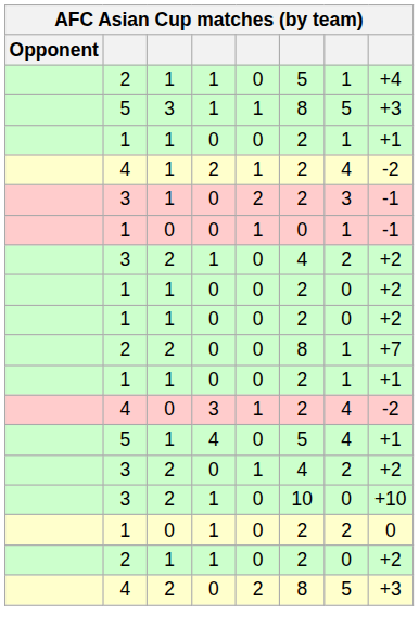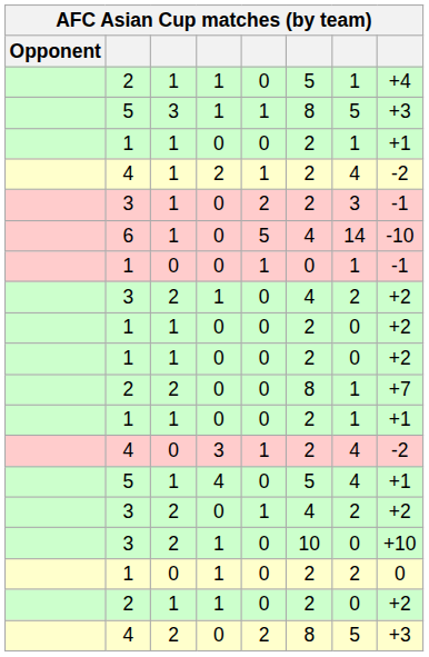 <table class="wikitable sortable" style="text-align: center;">
 <tr>
 <th colspan=8>AFC Asian Cup matches (by team)</th>
 </tr>
 <tr>
 <th width="30">Opponent</th>
 <th width="30"></th>
 <th width="30"></th>
 <th width="30"></th>
 <th width="30"></th>
 <th width="30"></th>
 <th width="30"></th>
 <th width="30"></th>
 </tr>
 <tr bgcolor=#CCFFCC>
 <td align="left"></td>
 <td>2</td>
 <td>1</td>
 <td>1</td>
 <td>0</td>
 <td>5</td>
 <td>1</td>
 <td>+4</td>
 </tr>
 <tr bgcolor=#CCFFCC>
 <td align="left"></td>
 <td>5</td>
 <td>3</td>
 <td>1</td>
 <td>1</td>
 <td>8</td>
 <td>5</td>
 <td>+3</td>
 </tr>
 <tr bgcolor=#CCFFCC>
 <td align="left"></td>
 <td>1</td>
 <td>1</td>
 <td>0</td>
 <td>0</td>
 <td>2</td>
 <td>1</td>
 <td>+1</td>
 </tr>
 <tr bgcolor=#FFFFCC>
 <td align="left"></td>
 <td>4</td>
 <td>1</td>
 <td>2</td>
 <td>1</td>
 <td>2</td>
 <td>4</td>
 <td>-2</td>
 </tr>
 <tr bgcolor=#FFCCCC>
 <td align="left"></td>
 <td>3</td>
 <td>1</td>
 <td>0</td>
 <td>2</td>
 <td>2</td>
 <td>3</td>
 <td>-1</td>
+</tr>
+<tr bgcolor=#FFCCCC>
+<td align="left"></td>
+<td>6</td>
+<td>1</td>
+<td>0</td>
+<td>5</td>
+<td>4</td>
+<td>14</td>
+<td>-10</td>
 </tr>
 <tr bgcolor=#FFCCCC>
 <td align="left"></td>
 <td>1</td>
 <td>0</td>
 <td>0</td>
 <td>1</td>
 <td>0</td>
 <td>1</td>
 <td>-1</td>
 </tr>
 <tr bgcolor=#CCFFCC>
 <td align="left"></td>
 <td>3</td>
 <td>2</td>
 <td>1</td>
 <td>0</td>
 <td>4</td>
 <td>2</td>
 <td>+2</td>
 </tr>
 <tr bgcolor=#CCFFCC>
 <td align="left"></td>
 <td>1</td>
 <td>1</td>
 <td>0</td>
 <td>0</td>
 <td>2</td>
 <td>0</td>
 <td>+2</td>
 </tr>
 <tr bgcolor=#CCFFCC>
 <td align="left"></td>
 <td>1</td>
 <td>1</td>
 <td>0</td>
 <td>0</td>
 <td>2</td>
 <td>0</td>
 <td>+2</td>
 </tr>
 <tr bgcolor=#CCFFCC>
 <td align="left"></td>
 <td>2</td>
 <td>2</td>
 <td>0</td>
 <td>0</td>
 <td>8</td>
 <td>1</td>
 <td>+7</td>
 </tr>
 <tr bgcolor=#CCFFCC>
 <td align="left"></td>
 <td>1</td>
 <td>1</td>
 <td>0</td>
 <td>0</td>
 <td>2</td>
 <td>1</td>
 <td>+1</td>
 </tr>
 <tr bgcolor=#FFCCCC>
 <td align="left"></td>
 <td>4</td>
 <td>0</td>
 <td>3</td>
 <td>1</td>
 <td>2</td>
 <td>4</td>
 <td>-2</td>
 </tr>
 <tr bgcolor=#CCFFCC>
 <td align="left"></td>
 <td>5</td>
 <td>1</td>
 <td>4</td>
 <td>0</td>
 <td>5</td>
 <td>4</td>
 <td>+1</td>
 </tr>
 <tr bgcolor=#CCFFCC>
 <td align="left"></td>
 <td>3</td>
 <td>2</td>
 <td>0</td>
 <td>1</td>
 <td>4</td>
 <td>2</td>
 <td>+2</td>
 </tr>
 <tr bgcolor=#CCFFCC>
 <td align="left"></td>
 <td>3</td>
 <td>2</td>
 <td>1</td>
 <td>0</td>
 <td>10</td>
 <td>0</td>
 <td>+10</td>
 </tr>
 <tr bgcolor=#FFFFCC>
 <td align="left"></td>
 <td>1</td>
 <td>0</td>
 <td>1</td>
 <td>0</td>
 <td>2</td>
 <td>2</td>
 <td>0</td>
 </tr>
 <tr bgcolor=#CCFFCC>
 <td align="left"></td>
 <td>2</td>
 <td>1</td>
 <td>1</td>
 <td>0</td>
 <td>2</td>
 <td>0</td>
 <td>+2</td>
 </tr>
 <tr bgcolor=#FFFFCC>
 <td align="left"></td>
 <td>4</td>
 <td>2</td>
 <td>0</td>
 <td>2</td>
 <td>8</td>
 <td>5</td>
 <td>+3</td>
 </tr>
 </table>
